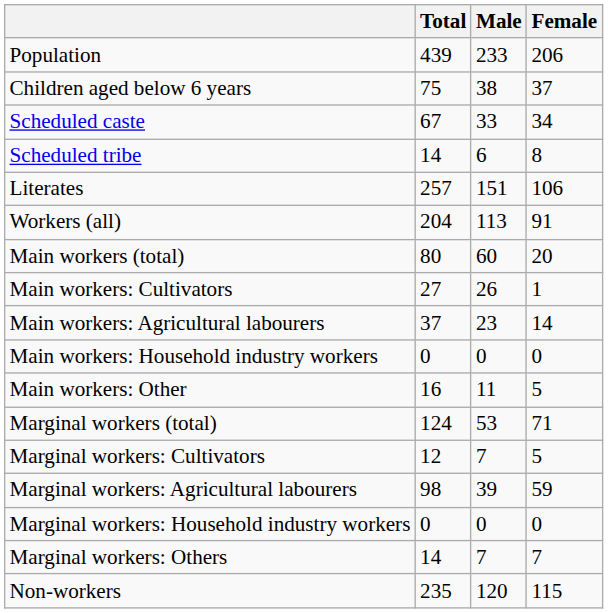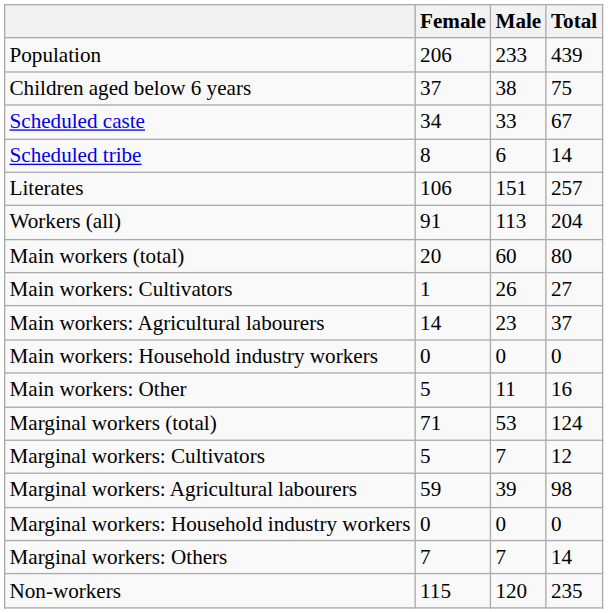 <table class="wikitable sortable">
 <tr>
 <th></th>
+<th>Female</th>
+<th>Male</th>
 <th>Total</th>
-<th>Male</th>
-<th>Female</th>
 </tr>
 <tr>
 <td>Population</td>
+<td>206</td>
+<td>233</td>
 <td>439</td>
-<td>233</td>
-<td>206</td>
 </tr>
 <tr>
 <td>Children aged below 6 years</td>
+<td>37</td>
+<td>38</td>
 <td>75</td>
-<td>38</td>
-<td>37</td>
 </tr>
 <tr>
 <td><a href='#'>Scheduled caste</a></td>
+<td>34</td>
+<td>33</td>
 <td>67</td>
-<td>33</td>
-<td>34</td>
 </tr>
 <tr>
 <td><a href='#'>Scheduled tribe</a></td>
+<td>8</td>
+<td>6</td>
 <td>14</td>
-<td>6</td>
-<td>8</td>
 </tr>
 <tr>
 <td>Literates</td>
+<td>106</td>
+<td>151</td>
 <td>257</td>
-<td>151</td>
-<td>106</td>
 </tr>
 <tr>
 <td>Workers (all)</td>
+<td>91</td>
+<td>113</td>
 <td>204</td>
-<td>113</td>
-<td>91</td>
 </tr>
 <tr>
 <td>Main workers (total)</td>
+<td>20</td>
+<td>60</td>
 <td>80</td>
-<td>60</td>
-<td>20</td>
 </tr>
 <tr>
 <td>Main workers: Cultivators</td>
+<td>1</td>
+<td>26</td>
 <td>27</td>
-<td>26</td>
-<td>1</td>
 </tr>
 <tr>
 <td>Main workers: Agricultural labourers</td>
+<td>14</td>
+<td>23</td>
 <td>37</td>
-<td>23</td>
-<td>14</td>
 </tr>
 <tr>
 <td>Main workers: Household industry workers</td>
 <td>0</td>
 <td>0</td>
 <td>0</td>
 </tr>
 <tr>
 <td>Main workers: Other</td>
+<td>5</td>
+<td>11</td>
 <td>16</td>
-<td>11</td>
-<td>5</td>
 </tr>
 <tr>
 <td>Marginal workers (total)</td>
+<td>71</td>
+<td>53</td>
 <td>124</td>
-<td>53</td>
-<td>71</td>
 </tr>
 <tr>
 <td>Marginal workers: Cultivators</td>
+<td>5</td>
+<td>7</td>
 <td>12</td>
-<td>7</td>
-<td>5</td>
 </tr>
 <tr>
 <td>Marginal workers: Agricultural labourers</td>
+<td>59</td>
+<td>39</td>
 <td>98</td>
-<td>39</td>
-<td>59</td>
 </tr>
 <tr>
 <td>Marginal workers: Household industry workers</td>
 <td>0</td>
 <td>0</td>
 <td>0</td>
 </tr>
 <tr>
 <td>Marginal workers: Others</td>
-<td>14</td>
 <td>7</td>
 <td>7</td>
+<td>14</td>
 </tr>
 <tr>
 <td>Non-workers</td>
+<td>115</td>
+<td>120</td>
 <td>235</td>
-<td>120</td>
-<td>115</td>
 </tr>
 </table>
